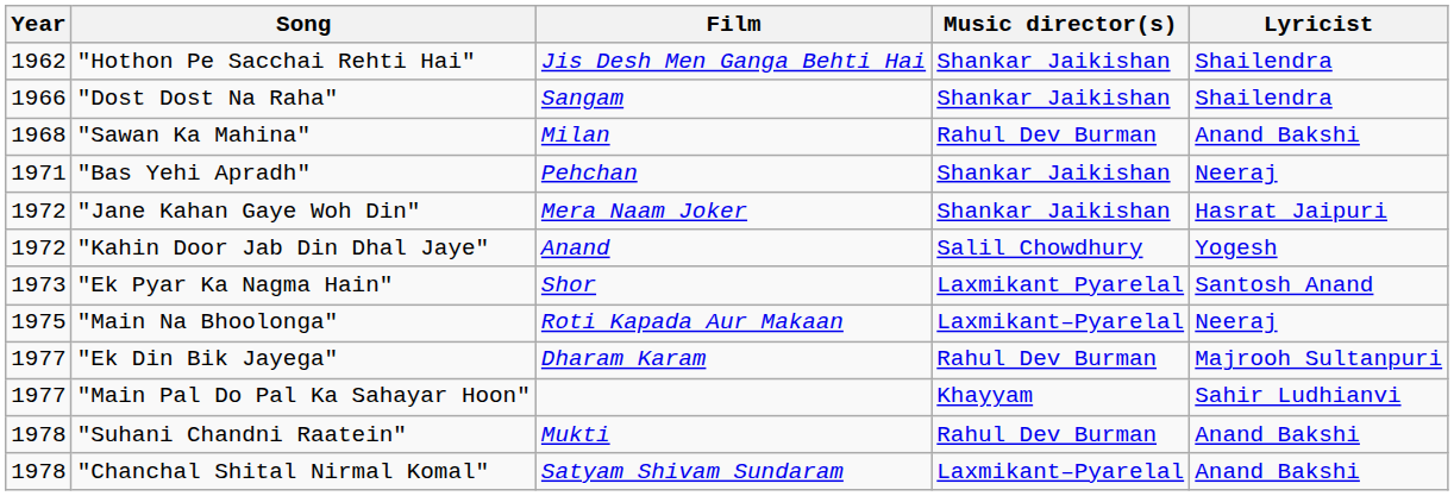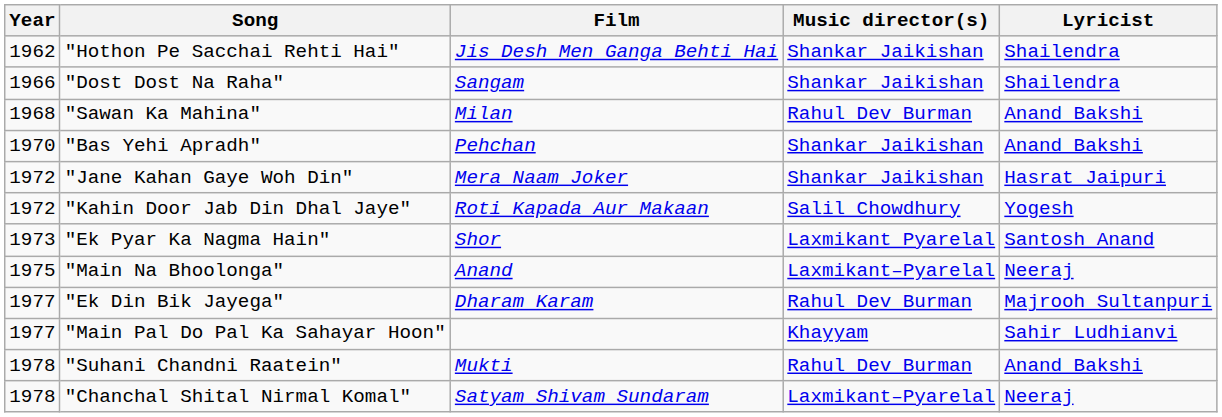 <table class="wikitable sortable">
 <tr>
 <th>Year</th>
 <th>Song</th>
 <th>Film</th>
 <th>Music director(s)</th>
 <th>Lyricist</th>
 </tr>
 <tr>
 <td>1962</td>
 <td>"Hothon Pe Sacchai Rehti Hai"</td>
 <td><em><a href='#'>Jis Desh Men Ganga Behti Hai</a></em></td>
 <td><a href='#'>Shankar Jaikishan</a></td>
 <td><a href='#'>Shailendra</a></td>
 </tr>
 <tr>
 <td>1966</td>
 <td>"Dost Dost Na Raha"</td>
 <td><em><a href='#'>Sangam</a></em></td>
 <td><a href='#'>Shankar Jaikishan</a></td>
 <td><a href='#'>Shailendra</a></td>
 </tr>
 <tr>
 <td>1968</td>
 <td>"Sawan Ka Mahina"</td>
 <td><em><a href='#'>Milan</a></em></td>
 <td><a href='#'>Rahul Dev Burman</a></td>
 <td><a href='#'>Anand Bakshi</a></td>
 </tr>
 <tr>
-<td>1971</td>
+<td>1970</td>
 <td>"Bas Yehi Apradh"</td>
 <td><em><a href='#'>Pehchan</a></em></td>
 <td><a href='#'>Shankar Jaikishan</a></td>
-<td><a href='#'>Neeraj</a></td>
+<td><a href='#'>Anand Bakshi</a></td>
 </tr>
 <tr>
 <td>1972</td>
 <td>"Jane Kahan Gaye Woh Din"</td>
 <td><em><a href='#'>Mera Naam Joker</a></em></td>
 <td><a href='#'>Shankar Jaikishan</a></td>
 <td><a href='#'>Hasrat Jaipuri</a></td>
 </tr>
 <tr>
 <td>1972</td>
 <td>"Kahin Door Jab Din Dhal Jaye"</td>
-<td><em><a href='#'>Anand</a></em></td>
+<td><em><a href='#'>Roti Kapada Aur Makaan</a></em></td>
 <td><a href='#'>Salil Chowdhury</a></td>
 <td><a href='#'>Yogesh</a></td>
 </tr>
 <tr>
 <td>1973</td>
 <td>"Ek Pyar Ka Nagma Hain"</td>
 <td><em><a href='#'>Shor</a></em></td>
 <td><a href='#'>Laxmikant Pyarelal</a></td>
 <td><a href='#'>Santosh Anand</a></td>
 </tr>
 <tr>
 <td>1975</td>
 <td>"Main Na Bhoolonga"</td>
-<td><em><a href='#'>Roti Kapada Aur Makaan</a></em></td>
+<td><em><a href='#'>Anand</a></em></td>
 <td><a href='#'>Laxmikant–Pyarelal</a></td>
 <td><a href='#'>Neeraj</a></td>
 </tr>
 <tr>
 <td>1977</td>
 <td>"Ek Din Bik Jayega"</td>
 <td><em><a href='#'>Dharam Karam</a></em></td>
 <td><a href='#'>Rahul Dev Burman</a></td>
 <td><a href='#'>Majrooh Sultanpuri</a></td>
 </tr>
 <tr>
 <td>1977</td>
 <td>"Main Pal Do Pal Ka Sahayar Hoon"</td>
 <td></td>
 <td><a href='#'>Khayyam</a></td>
 <td><a href='#'>Sahir Ludhianvi</a></td>
 </tr>
 <tr>
 <td>1978</td>
 <td>"Suhani Chandni Raatein"</td>
 <td><em><a href='#'>Mukti</a></em></td>
 <td><a href='#'>Rahul Dev Burman</a></td>
 <td><a href='#'>Anand Bakshi</a></td>
 </tr>
 <tr>
 <td>1978</td>
 <td>"Chanchal Shital Nirmal Komal"</td>
 <td><em><a href='#'>Satyam Shivam Sundaram</a></em></td>
 <td><a href='#'>Laxmikant–Pyarelal</a></td>
-<td><a href='#'>Anand Bakshi</a></td>
+<td><a href='#'>Neeraj</a></td>
 </tr>
 </table>
